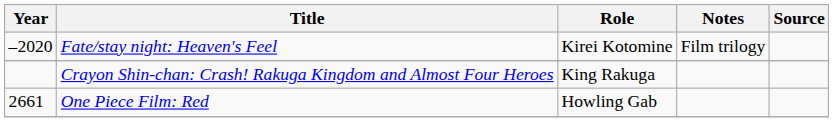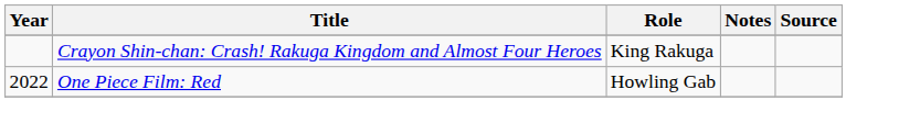 <table class="wikitable sortable plainrowheaders">
 <tr>
 <th>Year</th>
 <th>Title</th>
 <th>Role</th>
 <th class="unsortable">Notes</th>
 <th class="unsortable">Source</th>
-</tr>
-<tr>
-<td>–2020</td>
-<td><em><a href='#'>Fate/stay night: Heaven's Feel</a></em></td>
-<td>Kirei Kotomine</td>
-<td>Film trilogy</td>
-<td></td>
 </tr>
 <tr>
 </tr>
 <tr>
 <td></td>
 <td><em><a href='#'>Crayon Shin-chan: Crash! Rakuga Kingdom and Almost Four Heroes</a></em></td>
 <td>King Rakuga</td>
 <td></td>
 <td></td>
 </tr>
 <tr>
-<td>2661</td>
+<td>2022</td>
 <td><em><a href='#'>One Piece Film: Red</a></em></td>
 <td>Howling Gab</td>
 <td></td>
 <td></td>
 </tr>
 <tr>
 </tr>
 </table>
